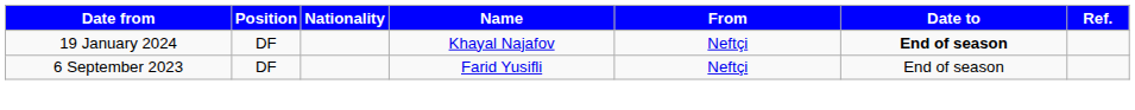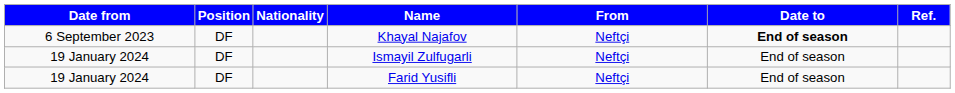 <table class="wikitable" style="text-align:center; font-size:90%; ">
 <tr>
 <th style="background:#0000ff; color:#FFFFFF; width:200px;">Date from</th>
 <th style="background:#0000ff; color:#FFFFFF; width:50px;">Position</th>
 <th style="background:#0000ff; color:#FFFFFF; width:50px;">Nationality</th>
 <th style="background:#0000ff; color:#FFFFFF; width:200px;">Name</th>
 <th style="background:#0000ff; color:#FFFFFF; width:200px;">From</th>
 <th style="background:#0000ff; color:#FFFFFF; width:200px;">Date to</th>
 <th style="background:#0000ff; color:#FFFFFF; width:50px;">Ref.</th>
 </tr>
 <tr>
-<td>19 January 2024</td>
+<td>6 September 2023</td>
 <td>DF</td>
 <td></td>
 <td><a href='#'>Khayal Najafov</a></td>
 <td><a href='#'>Neftçi</a></td>
 <td><strong>End of season</strong></td>
 <td></td>
 </tr>
 <tr>
-<td>6 September 2023</td>
+<td>19 January 2024</td>
+<td>DF</td>
+<td></td>
+<td><a href='#'>Ismayil Zulfugarli</a></td>
+<td><a href='#'>Neftçi</a></td>
+<td>End of season</td>
+<td></td>
+</tr>
+<tr>
+<td>19 January 2024</td>
 <td>DF</td>
 <td></td>
 <td><a href='#'>Farid Yusifli</a></td>
 <td><a href='#'>Neftçi</a></td>
 <td>End of season</td>
 <td></td>
 </tr>
 </table>
